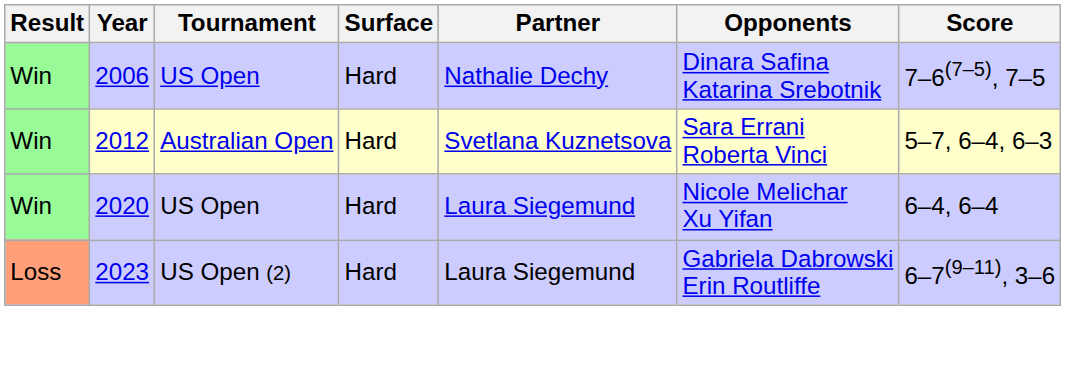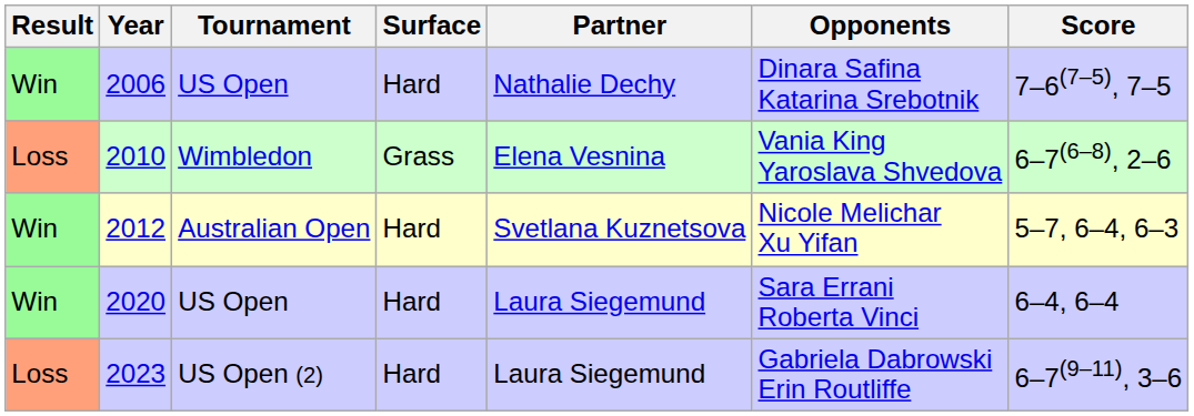 <table class="sortable wikitable">
 <tr>
 <th>Result</th>
 <th>Year</th>
 <th>Tournament</th>
 <th>Surface</th>
 <th>Partner</th>
 <th>Opponents</th>
 <th class="unsortable">Score</th>
 </tr>
 <tr bgcolor=#CCCCFF>
 <td bgcolor=98FB98>Win</td>
 <td><a href='#'>2006</a></td>
 <td><a href='#'>US Open</a></td>
 <td>Hard</td>
 <td> <a href='#'>Nathalie Dechy</a></td>
 <td> <a href='#'>Dinara Safina</a><br> <a href='#'>Katarina Srebotnik</a></td>
 <td>7–6<sup>(7–5)</sup>, 7–5</td>
 </tr>
+<tr bgcolor=#CCFFCC>
+<td bgcolor=FFA07A>Loss</td>
+<td><a href='#'>2010</a></td>
+<td><a href='#'>Wimbledon</a></td>
+<td>Grass</td>
+<td> <a href='#'>Elena Vesnina</a></td>
+<td> <a href='#'>Vania King</a><br> <a href='#'>Yaroslava Shvedova</a></td>
+<td>6–7<sup>(6–8)</sup>, 2–6</td>
+</tr>
 <tr bgcolor=#FFFFCC>
 <td bgcolor=98FB98>Win</td>
 <td><a href='#'>2012</a></td>
 <td><a href='#'>Australian Open</a></td>
 <td>Hard</td>
 <td> <a href='#'>Svetlana Kuznetsova</a></td>
-<td> <a href='#'>Sara Errani</a><br> <a href='#'>Roberta Vinci</a></td>
+<td> <a href='#'>Nicole Melichar</a><br> <a href='#'>Xu Yifan</a></td>
 <td>5–7, 6–4, 6–3</td>
 </tr>
 <tr bgcolor=#CCCCFF>
 <td bgcolor=98FB98>Win</td>
 <td><a href='#'>2020</a></td>
 <td>US Open</td>
 <td>Hard</td>
 <td> <a href='#'>Laura Siegemund</a></td>
-<td> <a href='#'>Nicole Melichar</a><br> <a href='#'>Xu Yifan</a></td>
+<td> <a href='#'>Sara Errani</a><br> <a href='#'>Roberta Vinci</a></td>
 <td>6–4, 6–4</td>
 </tr>
 <tr style="background:#ccf;">
 <td style="background:#ffa07a;">Loss</td>
 <td><a href='#'>2023</a></td>
 <td>US Open <small>(2)</small></td>
 <td>Hard</td>
 <td> Laura Siegemund</td>
 <td> <a href='#'>Gabriela Dabrowski</a><br> <a href='#'>Erin Routliffe</a></td>
 <td>6–7<sup>(9–11)</sup>, 3–6</td>
 </tr>
 </table>
